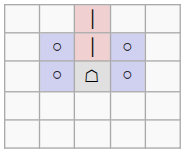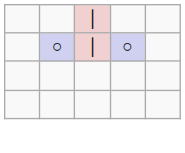 <table border="1" class="wikitable">
 <tr align=center>
 <td width="20"> </td>
 <td width="20"> </td>
 <td width="20" style="background:#f0d0d0;">│</td>
 <td width="20"> </td>
 <td width="20"> </td>
 </tr>
 <tr align=center>
 <td> </td>
 <td style="background:#d0d0f0;">○</td>
 <td style="background:#f0d0d0;">│</td>
-<td style="background:#d0d0f0;">○</td>
-<td> </td>
-</tr>
-<tr align=center>
-<td> </td>
-<td style="background:#d0d0f0;">○</td>
-<td style="background:#e0e0e0;">☖</td>
 <td style="background:#d0d0f0;">○</td>
 <td> </td>
 </tr>
 <tr align=center>
 <td> </td>
 <td> </td>
 <td> </td>
 <td> </td>
 <td> </td>
 </tr>
 <tr align=center>
 <td> </td>
 <td> </td>
 <td> </td>
 <td> </td>
 <td> </td>
 </tr>
 </table>
